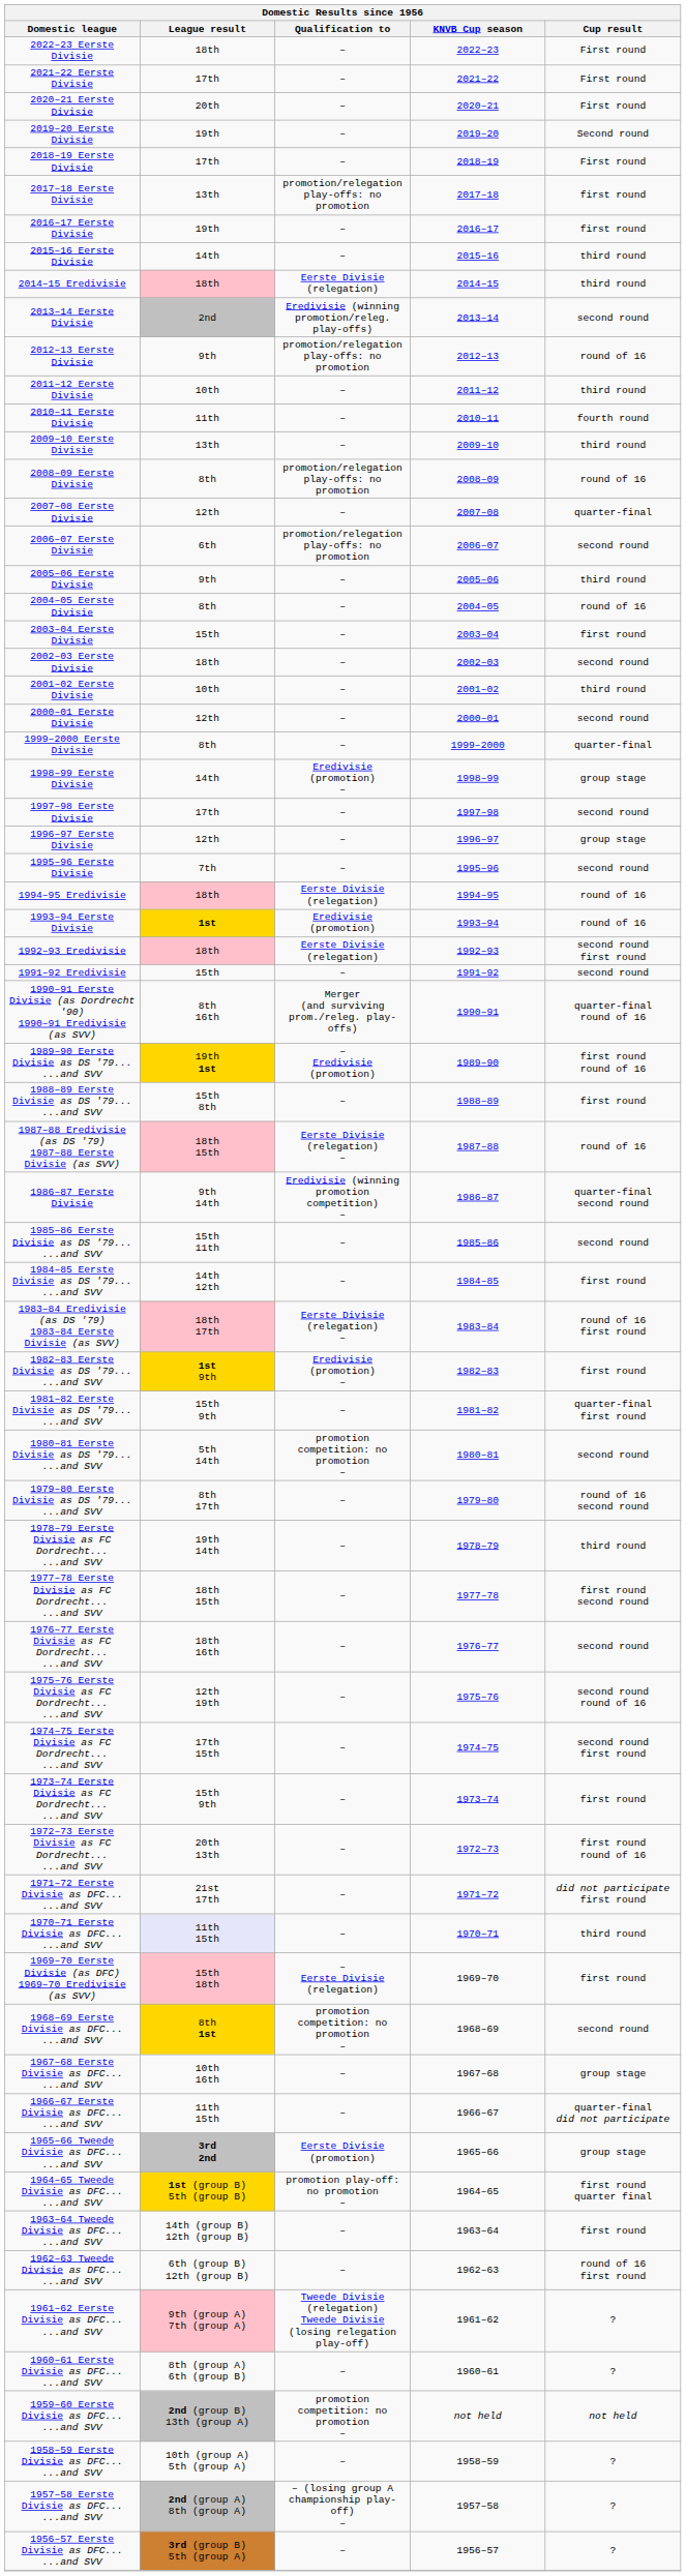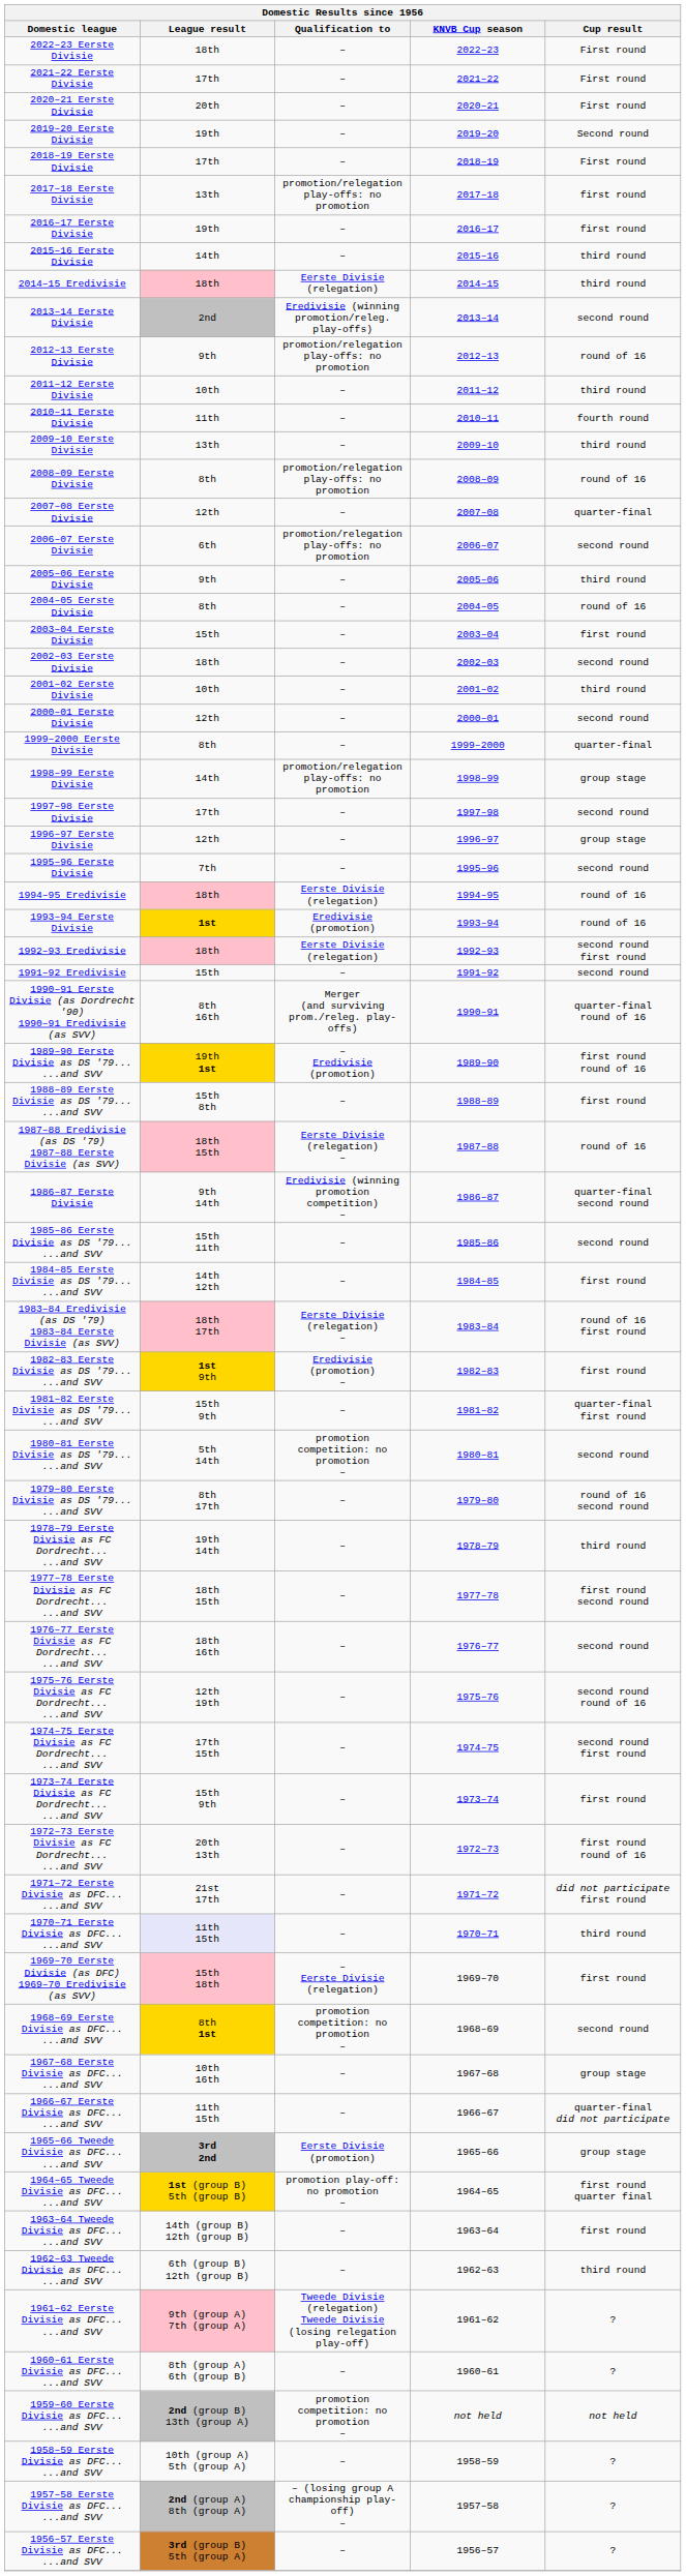 <table class="wikitable collapsible collapsed" style="width: 100%; text-align: center;">
 <tr>
 <th colspan=5>Domestic Results since 1956</th>
 </tr>
 <tr>
 <th width="20%">Domestic league</th>
 <th width="20%">League result</th>
 <th width="20%">Qualification to</th>
 <th width="20%"><a href='#'>KNVB Cup</a> season</th>
 <th width="20%">Cup result</th>
 </tr>
 <tr>
 <td><a href='#'>2022–23 Eerste Divisie</a></td>
 <td>18th</td>
 <td>–</td>
 <td><a href='#'>2022–23</a></td>
 <td>First round</td>
 </tr>
 <tr>
 <td><a href='#'>2021–22 Eerste Divisie</a></td>
 <td>17th</td>
 <td>–</td>
 <td><a href='#'>2021–22</a></td>
 <td>First round</td>
 </tr>
 <tr>
 <td><a href='#'>2020–21 Eerste Divisie</a></td>
 <td>20th</td>
 <td>–</td>
 <td><a href='#'>2020–21</a></td>
 <td>First round</td>
 </tr>
 <tr>
 <td><a href='#'>2019–20 Eerste Divisie</a></td>
 <td>19th</td>
 <td>–</td>
 <td><a href='#'>2019–20</a></td>
 <td>Second round</td>
 </tr>
 <tr>
 <td><a href='#'>2018–19 Eerste Divisie</a></td>
 <td>17th</td>
 <td>–</td>
 <td><a href='#'>2018–19</a></td>
 <td>First round</td>
 </tr>
 <tr>
 <td><a href='#'>2017–18 Eerste Divisie</a></td>
 <td>13th</td>
 <td>promotion/relegation play-offs: no promotion</td>
 <td><a href='#'>2017–18</a></td>
 <td>first round</td>
 </tr>
 <tr>
 <td><a href='#'>2016–17 Eerste Divisie</a></td>
 <td>19th</td>
 <td>–</td>
 <td><a href='#'>2016–17</a></td>
 <td>first round</td>
 </tr>
 <tr>
 <td><a href='#'>2015–16 Eerste Divisie</a></td>
 <td>14th</td>
 <td>–</td>
 <td><a href='#'>2015–16</a></td>
 <td>third round</td>
 </tr>
 <tr>
 <td><a href='#'>2014–15 Eredivisie</a></td>
 <td bgcolor="pink">18th</td>
 <td><a href='#'>Eerste Divisie</a> (relegation)</td>
 <td><a href='#'>2014–15</a></td>
 <td>third round</td>
 </tr>
 <tr>
 <td><a href='#'>2013–14 Eerste Divisie</a></td>
 <td bgcolor="silver">2nd</td>
 <td><a href='#'>Eredivisie</a> (winning promotion/releg. play-offs)</td>
 <td><a href='#'>2013–14</a></td>
 <td>second round</td>
 </tr>
 <tr>
 <td><a href='#'>2012–13 Eerste Divisie</a></td>
 <td>9th</td>
 <td>promotion/relegation play-offs: no promotion</td>
 <td><a href='#'>2012–13</a></td>
 <td>round of 16</td>
 </tr>
 <tr>
 <td><a href='#'>2011–12 Eerste Divisie</a></td>
 <td>10th</td>
 <td>–</td>
 <td><a href='#'>2011–12</a></td>
 <td>third round</td>
 </tr>
 <tr>
 <td><a href='#'>2010–11 Eerste Divisie</a></td>
 <td>11th</td>
 <td>–</td>
 <td><a href='#'>2010–11</a></td>
 <td>fourth round</td>
 </tr>
 <tr>
 <td><a href='#'>2009–10 Eerste Divisie</a></td>
 <td>13th</td>
 <td>–</td>
 <td><a href='#'>2009–10</a></td>
 <td>third round</td>
 </tr>
 <tr>
 <td><a href='#'>2008–09 Eerste Divisie</a></td>
 <td>8th</td>
 <td>promotion/relegation play-offs: no promotion</td>
 <td><a href='#'>2008–09</a></td>
 <td>round of 16</td>
 </tr>
 <tr>
 <td><a href='#'>2007–08 Eerste Divisie</a></td>
 <td>12th</td>
 <td>–</td>
 <td><a href='#'>2007–08</a></td>
 <td>quarter-final</td>
 </tr>
 <tr>
 <td><a href='#'>2006–07 Eerste Divisie</a></td>
 <td>6th</td>
 <td>promotion/relegation play-offs: no promotion</td>
 <td><a href='#'>2006–07</a></td>
 <td>second round</td>
 </tr>
 <tr>
 <td><a href='#'>2005–06 Eerste Divisie</a></td>
 <td>9th</td>
 <td>–</td>
 <td><a href='#'>2005–06</a></td>
 <td>third round</td>
 </tr>
 <tr>
 <td><a href='#'>2004–05 Eerste Divisie</a></td>
 <td>8th</td>
 <td>–</td>
 <td><a href='#'>2004–05</a></td>
 <td>round of 16</td>
 </tr>
 <tr>
 <td><a href='#'>2003–04 Eerste Divisie</a></td>
 <td>15th</td>
 <td>–</td>
 <td><a href='#'>2003–04</a></td>
 <td>first round</td>
 </tr>
 <tr>
 <td><a href='#'>2002–03 Eerste Divisie</a></td>
 <td>18th</td>
 <td>–</td>
 <td><a href='#'>2002–03</a></td>
 <td>second round</td>
 </tr>
 <tr>
 <td><a href='#'>2001–02 Eerste Divisie</a></td>
 <td>10th</td>
 <td>–</td>
 <td><a href='#'>2001–02</a></td>
 <td>third round</td>
 </tr>
 <tr>
 <td><a href='#'>2000–01 Eerste Divisie</a></td>
 <td>12th</td>
 <td>–</td>
 <td><a href='#'>2000–01</a></td>
 <td>second round</td>
 </tr>
 <tr>
 <td><a href='#'>1999–2000 Eerste Divisie</a></td>
 <td>8th</td>
 <td>–</td>
 <td><a href='#'>1999–2000</a></td>
 <td>quarter-final</td>
 </tr>
 <tr>
 <td><a href='#'>1998–99 Eerste Divisie</a></td>
 <td>14th</td>
-<td><a href='#'>Eredivisie</a> (promotion) <br> –</td>
+<td>promotion/relegation play-offs: no promotion</td>
 <td><a href='#'>1998–99</a></td>
 <td>group stage</td>
 </tr>
 <tr>
 <td><a href='#'>1997–98 Eerste Divisie</a></td>
 <td>17th</td>
 <td>–</td>
 <td><a href='#'>1997–98</a></td>
 <td>second round</td>
 </tr>
 <tr>
 <td><a href='#'>1996–97 Eerste Divisie</a></td>
 <td>12th</td>
 <td>–</td>
 <td><a href='#'>1996–97</a></td>
 <td>group stage</td>
 </tr>
 <tr>
 <td><a href='#'>1995–96 Eerste Divisie</a></td>
 <td>7th</td>
 <td>–</td>
 <td><a href='#'>1995–96</a></td>
 <td>second round</td>
 </tr>
 <tr>
 <td><a href='#'>1994–95 Eredivisie</a></td>
 <td style="background: pink">18th</td>
 <td><a href='#'>Eerste Divisie</a> (relegation)</td>
 <td><a href='#'>1994–95</a></td>
 <td>round of 16</td>
 </tr>
 <tr>
 <td><a href='#'>1993–94 Eerste Divisie</a></td>
 <td style="background: gold"><strong>1st</strong></td>
 <td><a href='#'>Eredivisie</a> (promotion)</td>
 <td><a href='#'>1993–94</a></td>
 <td>round of 16</td>
 </tr>
 <tr>
 <td><a href='#'>1992–93 Eredivisie</a></td>
 <td style="background: pink">18th</td>
 <td><a href='#'>Eerste Divisie</a> (relegation)</td>
 <td><a href='#'>1992–93</a></td>
 <td>second round <br> first round</td>
 </tr>
 <tr>
 <td><a href='#'>1991–92 Eredivisie</a></td>
 <td>15th</td>
 <td>–</td>
 <td><a href='#'>1991–92</a></td>
 <td>second round</td>
 </tr>
 <tr>
 <td><a href='#'>1990–91 Eerste Divisie</a> <em>(as Dordrecht '90)</em> <br> <a href='#'>1990–91 Eredivisie</a> <em>(as SVV)</em></td>
 <td>8th <br> 16th</td>
 <td>Merger <br> (and surviving prom./releg. play-offs)</td>
 <td><a href='#'>1990–91</a></td>
 <td>quarter-final <br> round of 16</td>
 </tr>
 <tr>
 <td><a href='#'>1989–90 Eerste Divisie</a> <em>as DS '79... <br> ...and SVV</em></td>
 <td style="background: gold">19th <br> <strong>1st</strong></td>
 <td>– <br> <a href='#'>Eredivisie</a> (promotion)</td>
 <td><a href='#'>1989–90</a></td>
 <td>first round <br> round of 16</td>
 </tr>
 <tr>
 <td><a href='#'>1988–89 Eerste Divisie</a> <em>as DS '79... <br> ...and SVV</em></td>
 <td>15th <br> 8th</td>
 <td>–</td>
 <td><a href='#'>1988–89</a></td>
 <td>first round</td>
 </tr>
 <tr>
 <td><a href='#'>1987–88 Eredivisie</a> <em>(as DS '79)</em> <br> <a href='#'>1987–88 Eerste Divisie</a> <em>(as SVV)</em></td>
 <td style="background: pink">18th <br> 15th</td>
 <td><a href='#'>Eerste Divisie</a> (relegation) <br> –</td>
 <td><a href='#'>1987–88</a></td>
 <td>round of 16</td>
 </tr>
 <tr>
 <td><a href='#'>1986–87 Eerste Divisie</a></td>
 <td>9th <br> 14th</td>
 <td><a href='#'>Eredivisie</a> (winning promotion competition) <br> –</td>
 <td><a href='#'>1986–87</a></td>
 <td>quarter-final <br> second round</td>
 </tr>
 <tr>
 <td><a href='#'>1985–86 Eerste Divisie</a> <em>as DS '79... <br> ...and SVV</em></td>
 <td>15th <br> 11th</td>
 <td>–</td>
 <td><a href='#'>1985–86</a></td>
 <td>second round</td>
 </tr>
 <tr>
 <td><a href='#'>1984–85 Eerste Divisie</a> <em>as DS '79... <br> ...and SVV</em></td>
 <td>14th <br> 12th</td>
 <td>–</td>
 <td><a href='#'>1984–85</a></td>
 <td>first round</td>
 </tr>
 <tr>
 <td><a href='#'>1983–84 Eredivisie</a> <em>(as DS '79)</em> <br> <a href='#'>1983–84 Eerste Divisie</a> <em>(as SVV)</em></td>
 <td style="background: pink">18th <br> 17th</td>
 <td><a href='#'>Eerste Divisie</a> (relegation) <br> –</td>
 <td><a href='#'>1983–84</a></td>
 <td>round of 16 <br> first round</td>
 </tr>
 <tr>
 <td><a href='#'>1982–83 Eerste Divisie</a> <em>as DS '79... <br> ...and SVV</em></td>
 <td style="background: gold"><strong>1st</strong> <br> 9th</td>
 <td><a href='#'>Eredivisie</a> (promotion) <br> –</td>
 <td><a href='#'>1982–83</a></td>
 <td>first round</td>
 </tr>
 <tr>
 <td><a href='#'>1981–82 Eerste Divisie</a> <em>as DS '79... <br> ...and SVV</em></td>
 <td>15th <br> 9th</td>
 <td>–</td>
 <td><a href='#'>1981–82</a></td>
 <td>quarter-final <br> first round</td>
 </tr>
 <tr>
 <td><a href='#'>1980–81 Eerste Divisie</a> <em>as DS '79... <br> ...and SVV</em></td>
 <td>5th <br> 14th</td>
 <td>promotion competition: no promotion <br> –</td>
 <td><a href='#'>1980–81</a></td>
 <td>second round</td>
 </tr>
 <tr>
 <td><a href='#'>1979–80 Eerste Divisie</a> <em>as DS '79... <br> ...and SVV</em></td>
 <td>8th <br> 17th</td>
 <td>–</td>
 <td><a href='#'>1979–80</a></td>
 <td>round of 16 <br> second round</td>
 </tr>
 <tr>
 <td><a href='#'>1978–79 Eerste Divisie</a> <em>as FC Dordrecht... <br> ...and SVV</em></td>
 <td>19th <br> 14th</td>
 <td>–</td>
 <td><a href='#'>1978–79</a></td>
 <td>third round</td>
 </tr>
 <tr>
 <td><a href='#'>1977–78 Eerste Divisie</a> <em>as FC Dordrecht... <br> ...and SVV</em></td>
 <td>18th <br> 15th</td>
 <td>–</td>
 <td><a href='#'>1977–78</a></td>
 <td>first round <br> second round</td>
 </tr>
 <tr>
 <td><a href='#'>1976–77 Eerste Divisie</a> <em>as FC Dordrecht... <br> ...and SVV</em></td>
 <td>18th <br> 16th</td>
 <td>–</td>
 <td><a href='#'>1976–77</a></td>
 <td>second round</td>
 </tr>
 <tr>
 <td><a href='#'>1975–76 Eerste Divisie</a> <em>as FC Dordrecht... <br> ...and SVV</em></td>
 <td>12th <br> 19th</td>
 <td>–</td>
 <td><a href='#'>1975–76</a></td>
 <td>second round <br> round of 16</td>
 </tr>
 <tr>
 <td><a href='#'>1974–75 Eerste Divisie</a> <em>as FC Dordrecht... <br> ...and SVV</em></td>
 <td>17th <br> 15th</td>
 <td>–</td>
 <td><a href='#'>1974–75</a></td>
 <td>second round <br> first round</td>
 </tr>
 <tr>
 <td><a href='#'>1973–74 Eerste Divisie</a> <em>as FC Dordrecht... <br> ...and SVV</em></td>
 <td>15th <br> 9th</td>
 <td>–</td>
 <td><a href='#'>1973–74</a></td>
 <td>first round</td>
 </tr>
 <tr>
 <td><a href='#'>1972–73 Eerste Divisie</a> <em>as FC Dordrecht... <br> ...and SVV</em></td>
 <td>20th <br> 13th</td>
 <td>–</td>
 <td><a href='#'>1972–73</a></td>
 <td>first round <br> round of 16</td>
 </tr>
 <tr>
 <td><a href='#'>1971–72 Eerste Divisie</a> <em>as DFC... <br> ...and SVV</em></td>
 <td>21st <br> 17th</td>
 <td>–</td>
 <td><a href='#'>1971–72</a></td>
 <td><em>did not participate</em> <br> first round</td>
 </tr>
 <tr>
 <td><a href='#'>1970–71 Eerste Divisie</a> <em>as DFC... <br> ...and SVV</em></td>
 <td style="background: lavender;">11th <br> 15th</td>
 <td>–</td>
 <td><a href='#'>1970–71</a></td>
 <td>third round</td>
 </tr>
 <tr>
 <td><a href='#'>1969–70 Eerste Divisie</a> <em>(as DFC)</em> <br> <a href='#'>1969–70 Eredivisie</a> <em>(as SVV)</em></td>
 <td style="background: pink">15th <br> 18th</td>
 <td>– <br> <a href='#'>Eerste Divisie</a> (relegation)</td>
 <td>1969–70</td>
 <td>first round </td>
 </tr>
 <tr>
 <td><a href='#'>1968–69 Eerste Divisie</a> <em>as DFC... <br> ...and SVV</em></td>
 <td style="background: gold">8th <br> <strong>1st</strong></td>
 <td>promotion competition: no promotion <br> –</td>
 <td>1968–69</td>
 <td>second round </td>
 </tr>
 <tr>
 <td><a href='#'>1967–68 Eerste Divisie</a> <em>as DFC... <br> ...and SVV</em></td>
 <td>10th <br> 16th</td>
 <td>–</td>
 <td>1967–68</td>
 <td>group stage </td>
 </tr>
 <tr>
 <td><a href='#'>1966–67 Eerste Divisie</a> <em>as DFC... <br> ...and SVV</em></td>
 <td>11th <br> 15th</td>
 <td>–</td>
 <td>1966–67</td>
 <td>quarter-final  <br> <em>did not participate</em> </td>
 </tr>
 <tr>
 <td><a href='#'>1965–66 Tweede Divisie</a> <em>as DFC... <br> ...and SVV</em></td>
 <td style="background: silver"><strong>3rd</strong> <br> <strong>2nd</strong></td>
 <td><a href='#'>Eerste Divisie</a> (promotion)</td>
 <td>1965–66</td>
 <td>group stage </td>
 </tr>
 <tr>
 <td><a href='#'>1964–65 Tweede Divisie</a> <em>as DFC... <br> ...and SVV</em></td>
 <td style="background: gold"><strong>1st</strong> (group B) <br> 5th (group B)</td>
 <td>promotion play-off: no promotion <br> –</td>
 <td>1964–65</td>
 <td>first round  <br> quarter final </td>
 </tr>
 <tr>
 <td><a href='#'>1963–64 Tweede Divisie</a> <em>as DFC... <br> ...and SVV</em></td>
 <td>14th (group B) <br> 12th (group B)</td>
 <td>–</td>
 <td>1963–64</td>
 <td>first round </td>
 </tr>
 <tr>
 <td><a href='#'>1962–63 Tweede Divisie</a> <em>as DFC... <br> ...and SVV</em></td>
 <td>6th (group B) <br> 12th (group B)</td>
 <td>–</td>
 <td>1962–63</td>
-<td>round of 16  <br> first round </td>
+<td>third round</td>
 </tr>
 <tr>
 <td><a href='#'>1961–62 Eerste Divisie</a> <em>as DFC... <br> ...and SVV</em></td>
 <td style="background: pink">9th (group A) <br> 7th (group A)</td>
 <td><a href='#'>Tweede Divisie</a> (relegation) <br> <a href='#'>Tweede Divisie</a> (losing relegation play-off)</td>
 <td>1961–62</td>
 <td>? </td>
 </tr>
 <tr>
 <td><a href='#'>1960–61 Eerste Divisie</a> <em>as DFC... <br> ...and SVV</em></td>
 <td>8th (group A) <br> 6th (group B)</td>
 <td>–</td>
 <td>1960–61</td>
 <td>? </td>
 </tr>
 <tr>
 <td><a href='#'>1959–60 Eerste Divisie</a> <em>as DFC... <br> ...and SVV</em></td>
 <td style="background: silver"><strong>2nd</strong> (group B) <br> 13th (group A)</td>
 <td>promotion competition: no promotion <br> –</td>
 <td><em>not held</em></td>
 <td><em>not held</em></td>
 </tr>
 <tr>
 <td><a href='#'>1958–59 Eerste Divisie</a> <em>as DFC... <br> ...and SVV</em></td>
 <td>10th (group A) <br> 5th (group A)</td>
 <td>–</td>
 <td>1958–59</td>
 <td>? </td>
 </tr>
 <tr>
 <td><a href='#'>1957–58 Eerste Divisie</a> <em>as DFC... <br> ...and SVV</em></td>
 <td style="background: silver"><strong>2nd</strong> (group A) <br> 8th (group A)</td>
 <td>– (losing group A championship play-off) <br> –</td>
 <td>1957–58</td>
 <td>? </td>
 </tr>
 <tr>
 <td><a href='#'>1956–57 Eerste Divisie</a> <em>as DFC... <br> ...and SVV</em></td>
 <td style="background: #CD7F32"><strong>3rd</strong> (group B) <br> 5th (group A)</td>
 <td>–</td>
 <td>1956–57</td>
 <td>? </td>
 </tr>
 <tr>
 </tr>
 </table>
